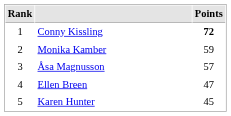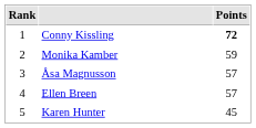 <table cellspacing="1" cellpadding="3" style="border:1px solid #AAAAAA;font-size:86%">
 <tr bgcolor="#E4E4E4">
 <th style="border-bottom:1px solid #AAAAAA" width=10>Rank</th>
 <th style="border-bottom:1px solid #AAAAAA" width=200></th>
 <th style="border-bottom:1px solid #AAAAAA" width=20>Points</th>
 </tr>
 <tr>
 <td align="center">1</td>
 <td> <a href='#'>Conny Kissling</a></td>
 <td align=center><strong>72</strong></td>
 </tr>
 <tr>
 <td align="center">2</td>
 <td> <a href='#'>Monika Kamber</a></td>
 <td align=center>59</td>
 </tr>
 <tr>
 <td align="center">3</td>
 <td> <a href='#'>Åsa Magnusson</a></td>
 <td align=center>57</td>
 </tr>
 <tr>
 <td align="center">4</td>
 <td> <a href='#'>Ellen Breen</a></td>
-<td align=center>47</td>
+<td align=center>57</td>
 </tr>
 <tr>
 <td align="center">5</td>
 <td> <a href='#'>Karen Hunter</a></td>
 <td align=center>45</td>
 </tr>
 </table>
